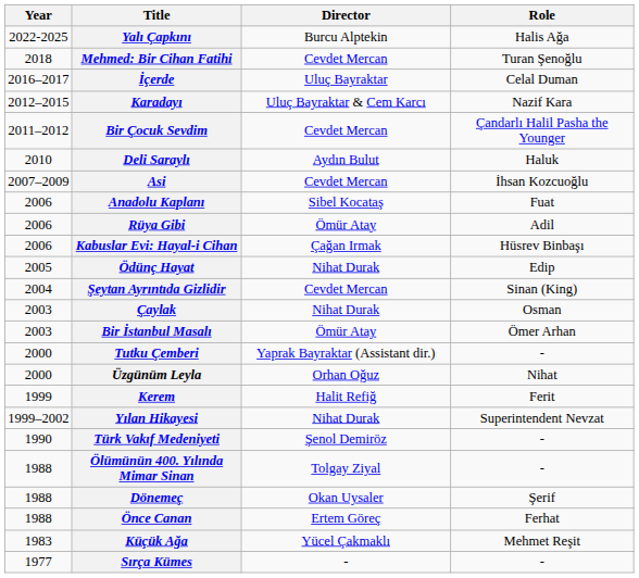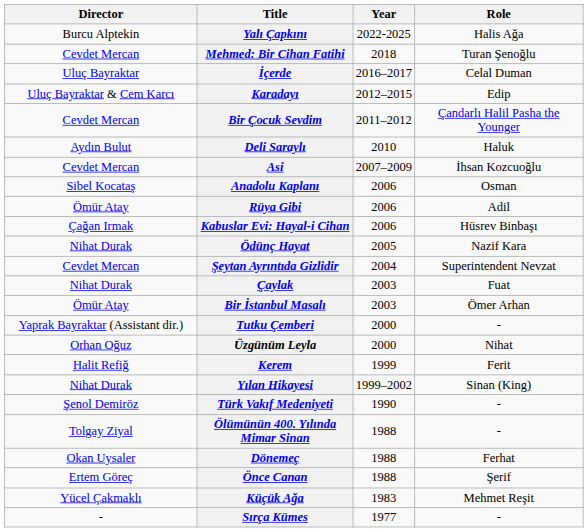 <table class="wikitable sortable plainrowheaders" style="text-align: center;">
 <tr>
+<th scope="col" style="width: 15em;">Director</th>
+<th scope="col" style="width: 12em;">Title</th>
 <th scope="col">Year</th>
-<th scope="col" style="width: 12em;">Title</th>
-<th scope="col" style="width: 15em;">Director</th>
 <th scope="col" style="width: 13em;">Role</th>
 </tr>
 <tr>
+<td>Burcu Alptekin</td>
+<th scope="row"><em><a href='#'>Yalı Çapkını</a></em></th>
 <td>2022-2025</td>
-<th scope="row"><em><a href='#'>Yalı Çapkını</a></em></th>
-<td>Burcu Alptekin</td>
 <td>Halis Ağa</td>
 </tr>
 <tr>
+<td><a href='#'>Cevdet Mercan</a></td>
+<th scope="row"><em><a href='#'>Mehmed: Bir Cihan Fatihi</a></em></th>
 <td>2018</td>
-<th scope="row"><em><a href='#'>Mehmed: Bir Cihan Fatihi</a></em></th>
-<td><a href='#'>Cevdet Mercan</a></td>
 <td>Turan Şenoğlu</td>
 </tr>
 <tr>
+<td><a href='#'>Uluç Bayraktar</a></td>
+<th scope="row"><em><a href='#'>İçerde</a></em></th>
 <td>2016–2017</td>
-<th scope="row"><em><a href='#'>İçerde</a></em></th>
-<td><a href='#'>Uluç Bayraktar</a></td>
 <td>Celal Duman</td>
 </tr>
 <tr>
+<td><a href='#'>Uluç Bayraktar</a> & <a href='#'>Cem Karcı</a></td>
+<th scope="row"><em><a href='#'>Karadayı</a></em></th>
 <td>2012–2015</td>
-<th scope="row"><em><a href='#'>Karadayı</a></em></th>
-<td><a href='#'>Uluç Bayraktar</a> & <a href='#'>Cem Karcı</a></td>
+<td>Edip</td>
+</tr>
+<tr>
+<td><a href='#'>Cevdet Mercan</a></td>
+<th scope="row"><em><a href='#'>Bir Çocuk Sevdim</a></em></th>
+<td>2011–2012</td>
+<td><a href='#'>Çandarlı Halil Pasha the Younger</a></td>
+</tr>
+<tr>
+<td><a href='#'>Aydın Bulut</a></td>
+<th scope="row"><em><a href='#'>Deli Saraylı</a></em></th>
+<td>2010</td>
+<td>Haluk</td>
+</tr>
+<tr>
+<td><a href='#'>Cevdet Mercan</a></td>
+<th scope="row"><em><a href='#'>Asi</a></em></th>
+<td>2007–2009</td>
+<td>İhsan Kozcuoğlu</td>
+</tr>
+<tr>
+<td><a href='#'>Sibel Kocataş</a></td>
+<th scope="row"><em><a href='#'>Anadolu Kaplanı</a></em></th>
+<td>2006</td>
+<td>Osman</td>
+</tr>
+<tr>
+<td><a href='#'>Ömür Atay</a></td>
+<th scope="row"><em><a href='#'>Rüya Gibi</a></em></th>
+<td>2006</td>
+<td>Adil</td>
+</tr>
+<tr>
+<td><a href='#'>Çağan Irmak</a></td>
+<th scope="row"><em><a href='#'>Kabuslar Evi: Hayal-i Cihan</a></em></th>
+<td>2006</td>
+<td>Hüsrev Binbaşı</td>
+</tr>
+<tr>
+<td><a href='#'>Nihat Durak</a></td>
+<th scope="row"><em><a href='#'>Ödünç Hayat</a></em></th>
+<td>2005</td>
 <td>Nazif Kara</td>
 </tr>
 <tr>
-<td>2011–2012</td>
-<th scope="row"><em><a href='#'>Bir Çocuk Sevdim</a></em></th>
 <td><a href='#'>Cevdet Mercan</a></td>
-<td><a href='#'>Çandarlı Halil Pasha the Younger</a></td>
+<th scope="row"><em><a href='#'>Şeytan Ayrıntıda Gizlidir</a></em></th>
+<td>2004</td>
+<td>Superintendent Nevzat</td>
 </tr>
 <tr>
-<td>2010</td>
-<th scope="row"><em><a href='#'>Deli Saraylı</a></em></th>
-<td><a href='#'>Aydın Bulut</a></td>
-<td>Haluk</td>
-</tr>
-<tr>
-<td>2007–2009</td>
-<th scope="row"><em><a href='#'>Asi</a></em></th>
-<td><a href='#'>Cevdet Mercan</a></td>
-<td>İhsan Kozcuoğlu</td>
-</tr>
-<tr>
-<td>2006</td>
-<th scope="row"><em><a href='#'>Anadolu Kaplanı</a></em></th>
-<td><a href='#'>Sibel Kocataş</a></td>
+<td><a href='#'>Nihat Durak</a></td>
+<th scope="row"><em><a href='#'>Çaylak</a></em></th>
+<td>2003</td>
 <td>Fuat</td>
 </tr>
 <tr>
-<td>2006</td>
-<th scope="row"><em><a href='#'>Rüya Gibi</a></em></th>
 <td><a href='#'>Ömür Atay</a></td>
-<td>Adil</td>
+<th scope="row"><em><a href='#'>Bir İstanbul Masalı</a></em></th>
+<td>2003</td>
+<td>Ömer Arhan</td>
 </tr>
 <tr>
-<td>2006</td>
-<th scope="row"><em><a href='#'>Kabuslar Evi: Hayal-i Cihan</a></em></th>
-<td><a href='#'>Çağan Irmak</a></td>
-<td>Hüsrev Binbaşı</td>
+<td><a href='#'>Yaprak Bayraktar</a> (Assistant dir.)</td>
+<th scope="row"><em><a href='#'>Tutku Çemberi</a></em></th>
+<td>2000</td>
+<td>-</td>
 </tr>
 <tr>
-<td>2005</td>
-<th scope="row"><em><a href='#'>Ödünç Hayat</a></em></th>
-<td><a href='#'>Nihat Durak</a></td>
-<td>Edip</td>
+<td><a href='#'>Orhan Oğuz</a></td>
+<th scope="row"><em>Üzgünüm Leyla</em></th>
+<td>2000</td>
+<td>Nihat</td>
 </tr>
 <tr>
-<td>2004</td>
-<th scope="row"><em><a href='#'>Şeytan Ayrıntıda Gizlidir</a></em></th>
-<td><a href='#'>Cevdet Mercan</a></td>
+<td><a href='#'>Halit Refiğ</a></td>
+<th scope="row"><em><a href='#'>Kerem</a></em></th>
+<td>1999</td>
+<td>Ferit</td>
+</tr>
+<tr>
+<td><a href='#'>Nihat Durak</a></td>
+<th scope="row"><em><a href='#'>Yılan Hikayesi</a></em></th>
+<td>1999–2002</td>
 <td>Sinan (King)</td>
 </tr>
 <tr>
-<td>2003</td>
-<th scope="row"><em><a href='#'>Çaylak</a></em></th>
-<td><a href='#'>Nihat Durak</a></td>
-<td>Osman</td>
-</tr>
-<tr>
-<td>2003</td>
-<th scope="row"><em><a href='#'>Bir İstanbul Masalı</a></em></th>
-<td><a href='#'>Ömür Atay</a></td>
-<td>Ömer Arhan</td>
-</tr>
-<tr>
-<td>2000</td>
-<th scope="row"><em><a href='#'>Tutku Çemberi</a></em></th>
-<td><a href='#'>Yaprak Bayraktar</a> (Assistant dir.)</td>
+<td><a href='#'>Şenol Demiröz</a></td>
+<th scope="row"><em><a href='#'>Türk Vakıf Medeniyeti</a></em></th>
+<td>1990</td>
 <td>-</td>
 </tr>
 <tr>
-<td>2000</td>
-<th scope="row"><em>Üzgünüm Leyla</em></th>
-<td><a href='#'>Orhan Oğuz</a></td>
-<td>Nihat</td>
-</tr>
-<tr>
-<td>1999</td>
-<th scope="row"><em><a href='#'>Kerem</a></em></th>
-<td><a href='#'>Halit Refiğ</a></td>
-<td>Ferit</td>
-</tr>
-<tr>
-<td>1999–2002</td>
-<th scope="row"><em><a href='#'>Yılan Hikayesi</a></em></th>
-<td><a href='#'>Nihat Durak</a></td>
-<td>Superintendent Nevzat</td>
-</tr>
-<tr>
-<td>1990</td>
-<th scope="row"><em><a href='#'>Türk Vakıf Medeniyeti</a></em></th>
-<td><a href='#'>Şenol Demiröz</a></td>
+<td><a href='#'>Tolgay Ziyal</a></td>
+<th scope="row"><em><a href='#'>Ölümünün 400. Yılında Mimar Sinan</a></em></th>
+<td>1988</td>
 <td>-</td>
 </tr>
 <tr>
+<td><a href='#'>Okan Uysaler</a></td>
+<th scope="row"><em><a href='#'>Dönemeç</a></em></th>
 <td>1988</td>
-<th scope="row"><em><a href='#'>Ölümünün 400. Yılında Mimar Sinan</a></em></th>
-<td><a href='#'>Tolgay Ziyal</a></td>
-<td>-</td>
+<td>Ferhat</td>
 </tr>
 <tr>
+<td><a href='#'>Ertem Göreç</a></td>
+<th scope="row"><em><a href='#'>Önce Canan</a></em></th>
 <td>1988</td>
-<th scope="row"><em><a href='#'>Dönemeç</a></em></th>
-<td><a href='#'>Okan Uysaler</a></td>
 <td>Şerif</td>
 </tr>
 <tr>
-<td>1988</td>
-<th scope="row"><em><a href='#'>Önce Canan</a></em></th>
-<td><a href='#'>Ertem Göreç</a></td>
-<td>Ferhat</td>
-</tr>
-<tr>
+<td><a href='#'>Yücel Çakmaklı</a></td>
+<th scope="row"><em><a href='#'>Küçük Ağa</a></em></th>
 <td>1983</td>
-<th scope="row"><em><a href='#'>Küçük Ağa</a></em></th>
-<td><a href='#'>Yücel Çakmaklı</a></td>
 <td>Mehmet Reşit</td>
 </tr>
 <tr>
+<td>-</td>
+<th scope="row"><em><a href='#'>Sırça Kümes</a></em></th>
 <td>1977</td>
-<th scope="row"><em><a href='#'>Sırça Kümes</a></em></th>
-<td>-</td>
 <td>-</td>
 </tr>
 </table>
